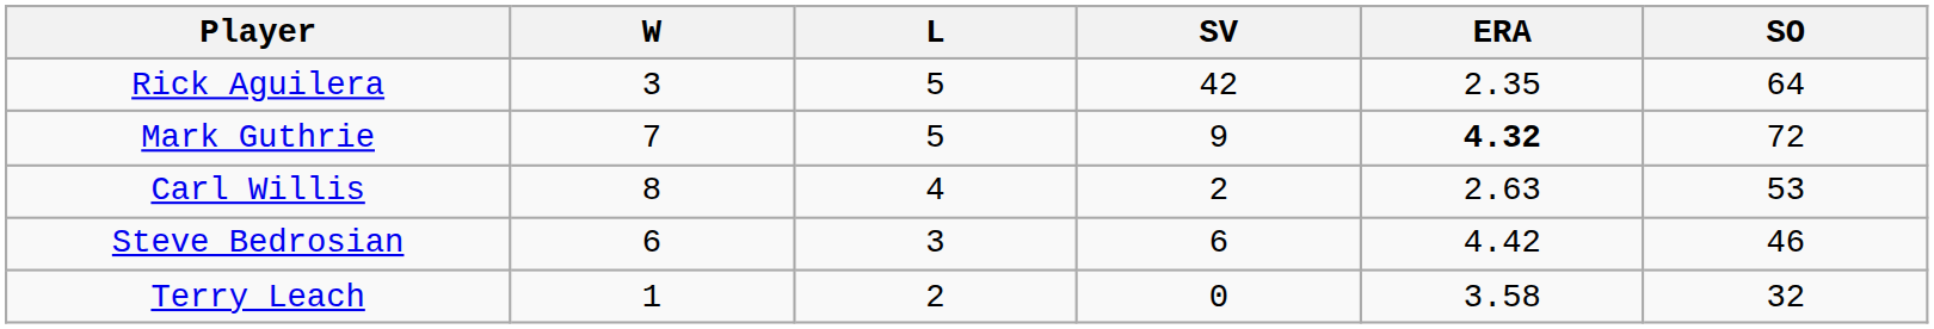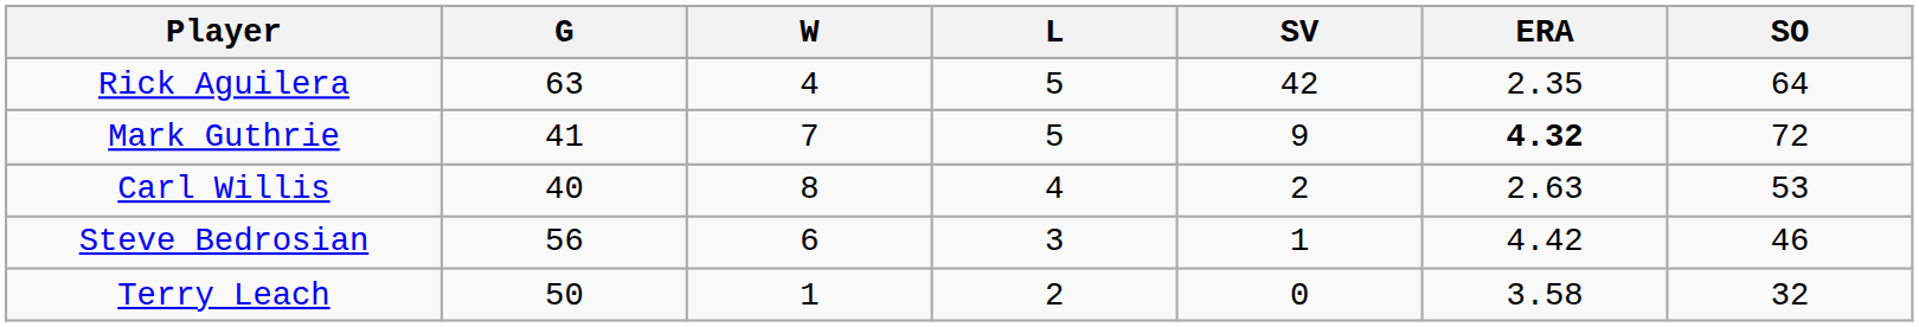 <table class="wikitable sortable">
 <tr>
 <th bgcolor="#DDDDFF" width="16%">Player</th>
+<th bgcolor="#DDDDFF" width="9%">G</th>
 <th bgcolor="#DDDDFF" width="9%">W</th>
 <th bgcolor="#DDDDFF" width="9%">L</th>
 <th bgcolor="#DDDDFF" width="9%">SV</th>
 <th bgcolor="#DDDDFF" width="9%">ERA</th>
 <th bgcolor="#DDDDFF" width="9%">SO</th>
 </tr>
 <tr align="center">
 <td><a href='#'>Rick Aguilera</a></td>
-<td>3</td>
+<td>63</td>
+<td>4</td>
 <td>5</td>
 <td>42</td>
 <td>2.35</td>
 <td>64</td>
 </tr>
 <tr align="center">
 <td><a href='#'>Mark Guthrie</a></td>
+<td>41</td>
 <td>7</td>
 <td>5</td>
 <td>9</td>
 <td><strong>4.32</strong></td>
 <td>72</td>
 </tr>
 <tr align="center">
 <td><a href='#'>Carl Willis</a></td>
+<td>40</td>
 <td>8</td>
 <td>4</td>
 <td>2</td>
 <td>2.63</td>
 <td>53</td>
 </tr>
 <tr align="center">
 <td><a href='#'>Steve Bedrosian</a></td>
+<td>56</td>
 <td>6</td>
 <td>3</td>
-<td>6</td>
+<td>1</td>
 <td>4.42</td>
 <td>46</td>
 </tr>
 <tr align="center">
 <td><a href='#'>Terry Leach</a></td>
+<td>50</td>
 <td>1</td>
 <td>2</td>
 <td>0</td>
 <td>3.58</td>
 <td>32</td>
 </tr>
 </table>
